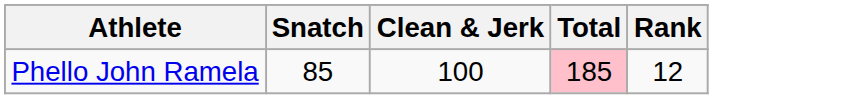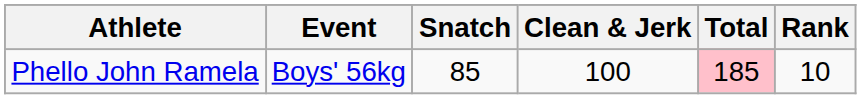 <table class="wikitable" style="font-size:90%">
 <tr>
 <th>Athlete</th>
+<th>Event</th>
 <th>Snatch</th>
 <th>Clean & Jerk</th>
 <th>Total</th>
 <th>Rank</th>
 </tr>
 <tr>
 <td><a href='#'>Phello John Ramela</a></td>
+<td><a href='#'>Boys' 56kg</a></td>
 <td align=center>85</td>
 <td align=center>100</td>
 <td align=center style="background: pink;">185</td>
-<td align=center>12</td>
+<td align=center>10</td>
 </tr>
 </table>
